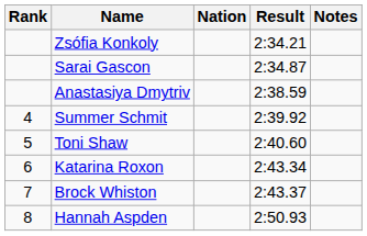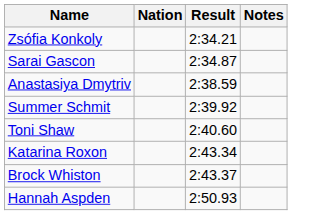 <table class="wikitable sortable" style="text-align:center">
 <tr>
-<th>Rank</th>
 <th>Name</th>
 <th>Nation</th>
 <th>Result</th>
 <th>Notes</th>
 </tr>
 <tr>
-<td></td>
 <td align=left><a href='#'>Zsófia Konkoly</a></td>
 <td align=left></td>
 <td>2:34.21</td>
 <td></td>
 </tr>
 <tr>
-<td></td>
 <td align=left><a href='#'>Sarai Gascon</a></td>
 <td align=left></td>
 <td>2:34.87</td>
 <td></td>
 </tr>
 <tr>
-<td></td>
 <td align=left><a href='#'>Anastasiya Dmytriv</a></td>
 <td align=left></td>
 <td>2:38.59</td>
 <td></td>
 </tr>
 <tr>
-<td>4</td>
 <td align=left><a href='#'>Summer Schmit</a></td>
 <td align=left></td>
 <td>2:39.92</td>
 <td></td>
 </tr>
 <tr>
-<td>5</td>
 <td align=left><a href='#'>Toni Shaw</a></td>
 <td align=left></td>
 <td>2:40.60</td>
 <td></td>
 </tr>
 <tr>
-<td>6</td>
 <td align=left><a href='#'>Katarina Roxon</a></td>
 <td align=left></td>
 <td>2:43.34</td>
 <td></td>
 </tr>
 <tr>
-<td>7</td>
 <td align=left><a href='#'>Brock Whiston</a></td>
 <td align=left></td>
 <td>2:43.37</td>
 <td></td>
 </tr>
 <tr>
-<td>8</td>
 <td align=left><a href='#'>Hannah Aspden</a></td>
 <td align=left></td>
 <td>2:50.93</td>
 <td></td>
 </tr>
 </table>
